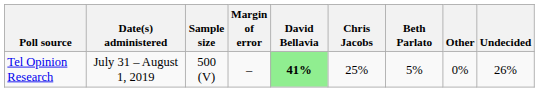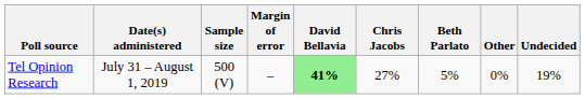 <table class="wikitable" style="font-size:90%;text-align:center;">
 <tr valign=bottom style="font-size:90%;">
 <th>Poll source</th>
 <th>Date(s)<br>administered</th>
 <th>Sample<br>size</th>
 <th>Margin<br>of error</th>
 <th style="width:60px;">David<br>Bellavia</th>
 <th style="width:60px;">Chris<br>Jacobs</th>
 <th style="width:60px;">Beth<br>Parlato</th>
 <th>Other</th>
 <th>Undecided</th>
 </tr>
 <tr>
 <td style="text-align:left;"><a href='#'>Tel Opinion Research</a></td>
 <td>July 31 – August 1, 2019</td>
 <td>500 (V)</td>
 <td>–</td>
 <td style="background: lightgreen;"><strong>41%</strong></td>
-<td>25%</td>
+<td>27%</td>
 <td>5%</td>
 <td>0%</td>
-<td>26%</td>
+<td>19%</td>
 </tr>
 </table>
